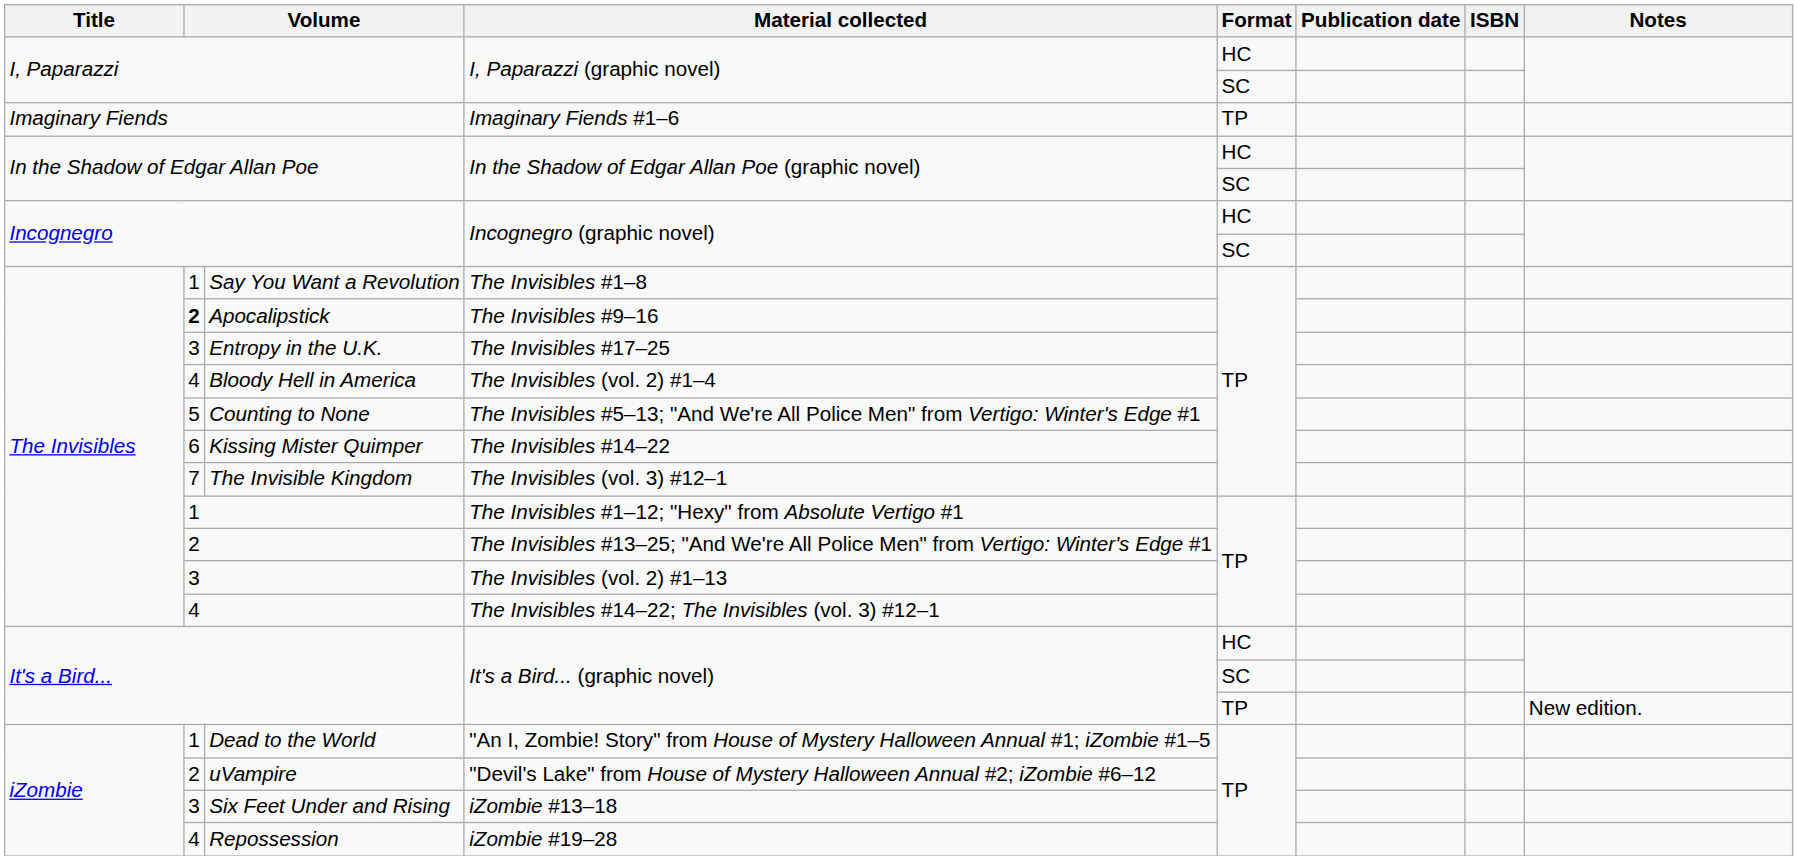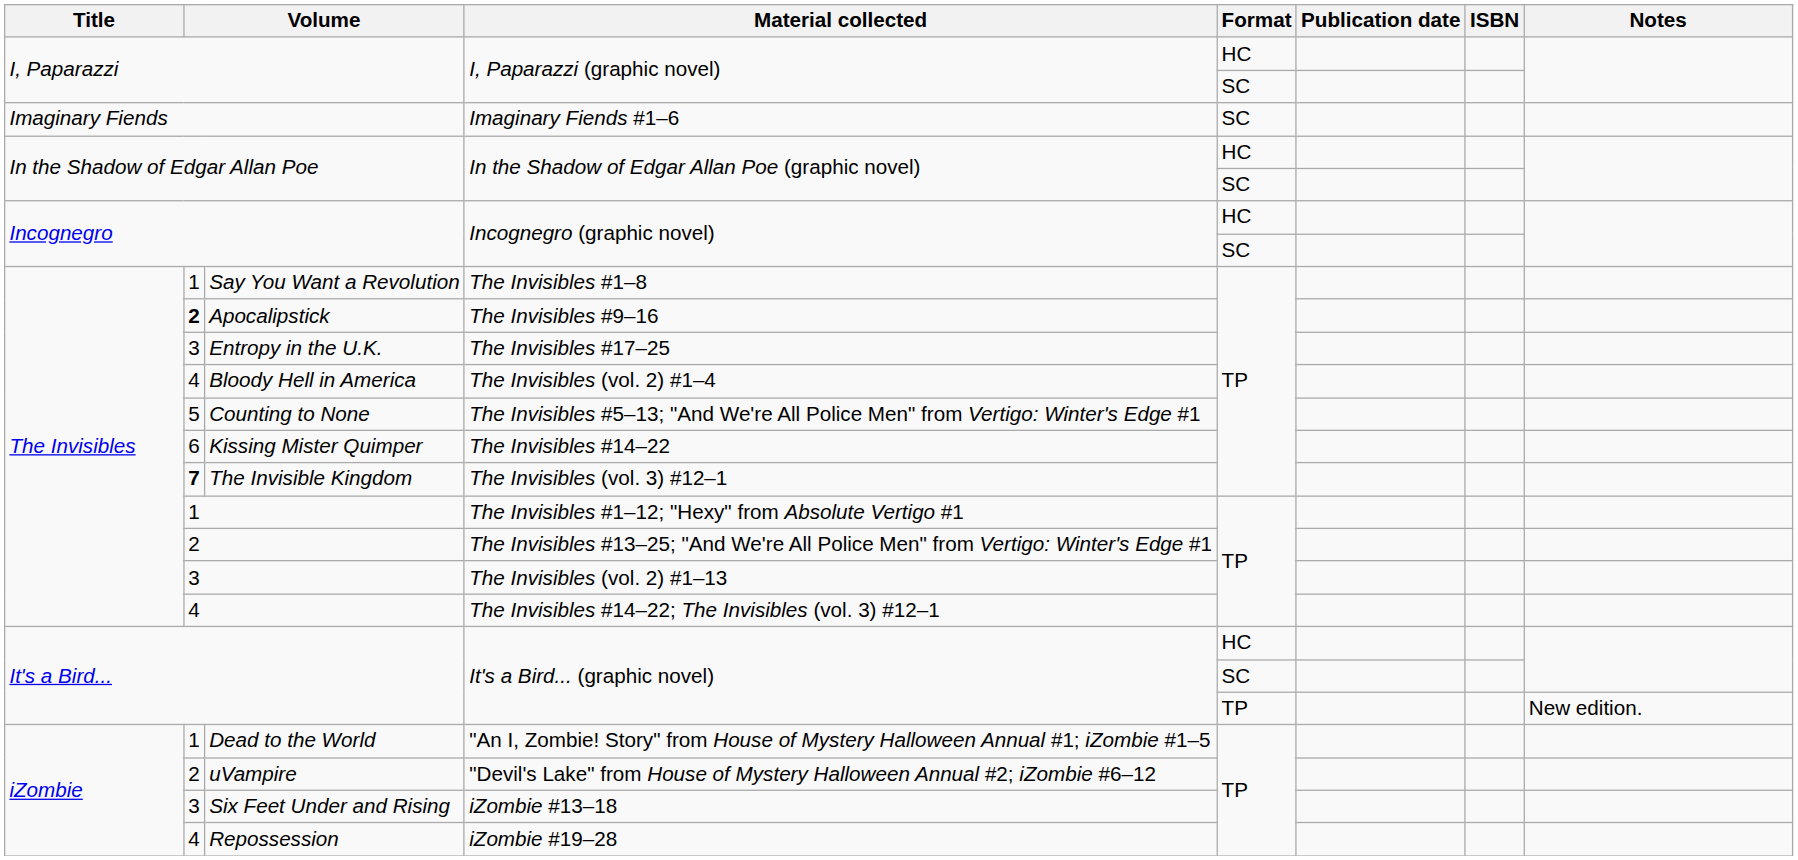 <table class="wikitable">
 <tr>
 <th width="10%">Title</th>
 <th colspan="2">Volume</th>
 <th>Material collected</th>
 <th>Format</th>
 <th>Publication date</th>
 <th>ISBN</th>
 <th width="15%">Notes</th>
 </tr>
 <tr>
 <td colspan="3" rowspan="2"><em>I, Paparazzi</em></td>
 <td rowspan="2"><em>I, Paparazzi</em> (graphic novel)</td>
 <td>HC</td>
 <td></td>
 <td></td>
 <td rowspan="2"></td>
 </tr>
 <tr>
 <td>SC</td>
 <td></td>
 <td></td>
 </tr>
 <tr>
 <td colspan="3"><em>Imaginary Fiends</em></td>
 <td><em>Imaginary Fiends</em> #1–6</td>
-<td>TP</td>
+<td>SC</td>
 <td></td>
 <td></td>
 <td></td>
 </tr>
 <tr>
 <td colspan="3" rowspan="2"><em>In the Shadow of Edgar Allan Poe</em></td>
 <td rowspan="2"><em>In the Shadow of Edgar Allan Poe</em> (graphic novel)</td>
 <td>HC</td>
 <td></td>
 <td></td>
 <td rowspan="2"></td>
 </tr>
 <tr>
 <td>SC</td>
 <td></td>
 <td></td>
 </tr>
 <tr>
 <td colspan="3" rowspan="2"><em><a href='#'>Incognegro</a></em></td>
 <td rowspan="2"><em>Incognegro</em> (graphic novel)</td>
 <td>HC</td>
 <td></td>
 <td></td>
 <td rowspan="2"></td>
 </tr>
 <tr>
 <td>SC</td>
 <td></td>
 <td></td>
 </tr>
 <tr>
 <td rowspan="11"><em><a href='#'>The Invisibles</a></em></td>
 <td>1</td>
 <td><em>Say You Want a Revolution</em></td>
 <td><em>The Invisibles</em> #1–8</td>
 <td rowspan="7">TP</td>
 <td></td>
 <td></td>
 <td></td>
 </tr>
 <tr>
 <td><strong>2</strong></td>
 <td><em>Apocalipstick</em></td>
 <td><em>The Invisibles</em> #9–16</td>
 <td></td>
 <td></td>
 <td></td>
 </tr>
 <tr>
 <td>3</td>
 <td><em>Entropy in the U.K.</em></td>
 <td><em>The Invisibles</em> #17–25</td>
 <td></td>
 <td></td>
 <td></td>
 </tr>
 <tr>
 <td>4</td>
 <td><em>Bloody Hell in America</em></td>
 <td><em>The Invisibles</em> (vol. 2) #1–4</td>
 <td></td>
 <td></td>
 <td></td>
 </tr>
 <tr>
 <td>5</td>
 <td><em>Counting to None</em></td>
 <td><em>The Invisibles</em> #5–13; "And We're All Police Men" from <em>Vertigo: Winter's Edge</em> #1</td>
 <td></td>
 <td></td>
 <td></td>
 </tr>
 <tr>
 <td>6</td>
 <td><em>Kissing Mister Quimper</em></td>
 <td><em>The Invisibles</em> #14–22</td>
 <td></td>
 <td></td>
 <td></td>
 </tr>
 <tr>
-<td>7</td>
+<td><strong>7</strong></td>
 <td><em>The Invisible Kingdom</em></td>
 <td><em>The Invisibles</em> (vol. 3) #12–1</td>
 <td></td>
 <td></td>
 <td></td>
 </tr>
 <tr>
 <td colspan="2">1</td>
 <td><em>The Invisibles</em> #1–12; "Hexy" from <em>Absolute Vertigo</em> #1</td>
 <td rowspan="4">TP</td>
 <td></td>
 <td></td>
 <td></td>
 </tr>
 <tr>
 <td colspan="2">2</td>
 <td><em>The Invisibles</em> #13–25; "And We're All Police Men" from <em>Vertigo: Winter's Edge</em> #1</td>
 <td></td>
 <td></td>
 <td></td>
 </tr>
 <tr>
 <td colspan="2">3</td>
 <td><em>The Invisibles</em> (vol. 2) #1–13</td>
 <td></td>
 <td></td>
 <td></td>
 </tr>
 <tr>
 <td colspan="2">4</td>
 <td><em>The Invisibles</em> #14–22; <em>The Invisibles</em> (vol. 3) #12–1</td>
 <td></td>
 <td></td>
 <td></td>
 </tr>
 <tr>
 <td colspan="3" rowspan="3"><em><a href='#'>It's a Bird...</a></em></td>
 <td rowspan="3"><em>It's a Bird...</em> (graphic novel)</td>
 <td>HC</td>
 <td></td>
 <td></td>
 <td rowspan="2"></td>
 </tr>
 <tr>
 <td>SC</td>
 <td></td>
 <td></td>
 </tr>
 <tr>
 <td>TP</td>
 <td></td>
 <td></td>
 <td>New edition.</td>
 </tr>
 <tr>
 <td rowspan="4"><em><a href='#'>iZombie</a></em></td>
 <td>1</td>
 <td><em>Dead to the World</em></td>
 <td>"An I, Zombie! Story" from <em>House of Mystery Halloween Annual</em> #1; <em>iZombie</em> #1–5</td>
 <td rowspan="4">TP</td>
 <td></td>
 <td></td>
 <td></td>
 </tr>
 <tr>
 <td>2</td>
 <td><em>uVampire</em></td>
 <td>"Devil's Lake" from <em>House of Mystery Halloween Annual</em> #2; <em>iZombie</em> #6–12</td>
 <td></td>
 <td></td>
 <td></td>
 </tr>
 <tr>
 <td>3</td>
 <td><em>Six Feet Under and Rising</em></td>
 <td><em>iZombie</em> #13–18</td>
 <td></td>
 <td></td>
 <td></td>
 </tr>
 <tr>
 <td>4</td>
 <td><em>Repossession</em></td>
 <td><em>iZombie</em> #19–28</td>
 <td></td>
 <td></td>
 <td></td>
 </tr>
 </table>
